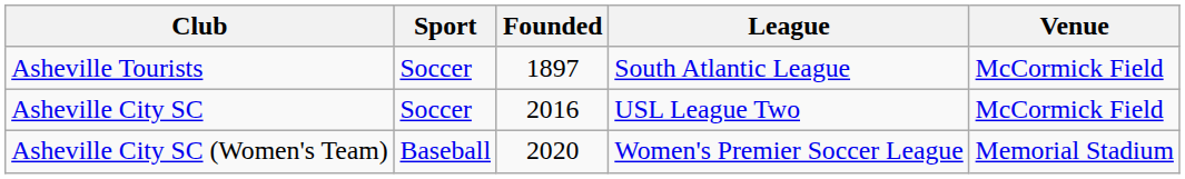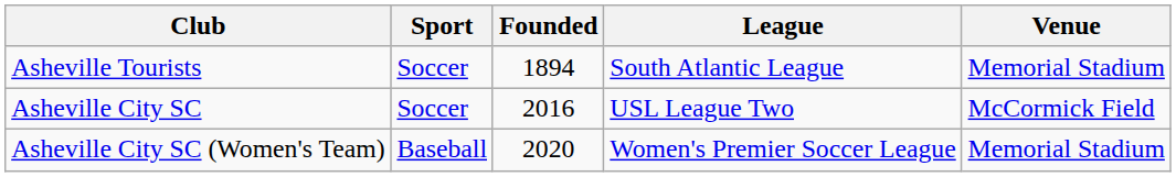 <table class="wikitable sortable">
 <tr>
 <th>Club</th>
 <th>Sport</th>
 <th>Founded</th>
 <th>League</th>
 <th>Venue</th>
 </tr>
 <tr>
 <td><a href='#'>Asheville Tourists</a></td>
 <td><a href='#'>Soccer</a></td>
-<td align=center>1897</td>
+<td align=center>1894</td>
 <td><a href='#'>South Atlantic League</a></td>
-<td><a href='#'>McCormick Field</a></td>
+<td><a href='#'>Memorial Stadium</a></td>
 </tr>
 <tr>
 <td><a href='#'>Asheville City SC</a></td>
 <td><a href='#'>Soccer</a></td>
 <td align=center>2016</td>
 <td><a href='#'>USL League Two</a></td>
 <td><a href='#'>McCormick Field</a></td>
 </tr>
 <tr>
 <td><a href='#'>Asheville City SC</a> (Women's Team)</td>
 <td><a href='#'>Baseball</a></td>
 <td align=center>2020</td>
 <td><a href='#'>Women's Premier Soccer League</a></td>
 <td><a href='#'>Memorial Stadium</a></td>
 </tr>
 </table>
